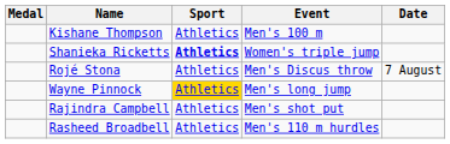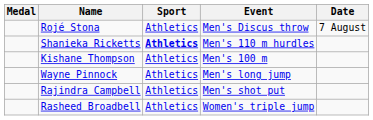 <table class="wikitable sortable" style="font-size: 95%;">
 <tr>
 <th>Medal</th>
 <th>Name</th>
 <th>Sport</th>
 <th>Event</th>
 <th>Date</th>
 </tr>
 <tr>
 <td></td>
+<td><a href='#'>Rojé Stona</a></td>
+<td><a href='#'>Athletics</a></td>
+<td><a href='#'>Men's Discus throw</a></td>
+<td>7 August</td>
+</tr>
+<tr>
+<td></td>
+<td><a href='#'>Shanieka Ricketts</a></td>
+<td><strong><a href='#'>Athletics</a></strong></td>
+<td><a href='#'>Men's 110 m hurdles</a></td>
+<td></td>
+</tr>
+<tr>
+<td></td>
 <td><a href='#'>Kishane Thompson</a></td>
 <td><a href='#'>Athletics</a></td>
 <td><a href='#'>Men's 100 m</a></td>
 <td></td>
 </tr>
 <tr>
 <td></td>
-<td><a href='#'>Shanieka Ricketts</a></td>
-<td><strong><a href='#'>Athletics</a></strong></td>
-<td><a href='#'>Women's triple jump</a></td>
-<td></td>
-</tr>
-<tr>
-<td></td>
-<td><a href='#'>Rojé Stona</a></td>
+<td><a href='#'>Wayne Pinnock</a></td>
 <td><a href='#'>Athletics</a></td>
-<td><a href='#'>Men's Discus throw</a></td>
-<td>7 August</td>
-</tr>
-<tr>
-<td></td>
-<td><a href='#'>Wayne Pinnock</a></td>
-<td style="background: gold;"><a href='#'>Athletics</a></td>
 <td><a href='#'>Men's long jump</a></td>
 <td></td>
 </tr>
 <tr>
 <td></td>
 <td><a href='#'>Rajindra Campbell</a></td>
 <td><a href='#'>Athletics</a></td>
 <td><a href='#'>Men's shot put</a></td>
 <td></td>
 </tr>
 <tr>
 <td></td>
 <td><a href='#'>Rasheed Broadbell</a></td>
 <td><a href='#'>Athletics</a></td>
-<td><a href='#'>Men's 110 m hurdles</a></td>
+<td><a href='#'>Women's triple jump</a></td>
 <td></td>
 </tr>
 </table>
